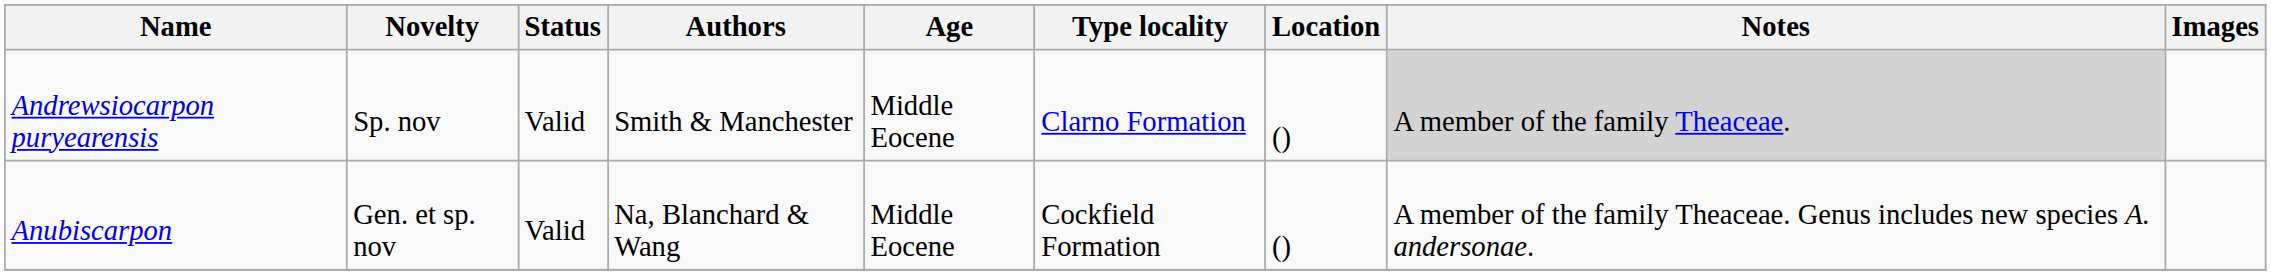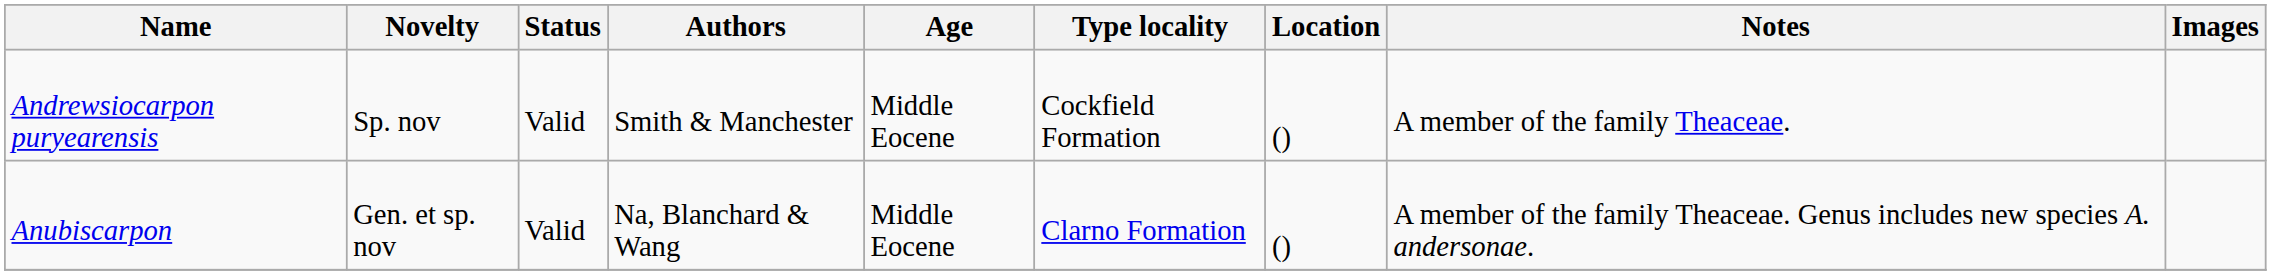 <table class="wikitable sortable" align="center" width="100%">
 <tr>
 <th>Name</th>
 <th>Novelty</th>
 <th>Status</th>
 <th>Authors</th>
 <th>Age</th>
 <th>Type locality</th>
 <th>Location</th>
 <th>Notes</th>
 <th>Images</th>
 </tr>
 <tr>
 <td><br><em><a href='#'>Andrewsiocarpon puryearensis</a></em></td>
 <td><br>Sp. nov</td>
 <td><br>Valid</td>
 <td><br>Smith & Manchester</td>
 <td><br>Middle Eocene</td>
-<td><br><a href='#'>Clarno Formation</a></td>
+<td><br>Cockfield Formation</td>
 <td><br><br>()</td>
-<td style="background: lightgrey;"><br>A member of the family <a href='#'>Theaceae</a>.</td>
+<td><br>A member of the family <a href='#'>Theaceae</a>.</td>
 <td></td>
 </tr>
 <tr>
 <td><br><em><a href='#'>Anubiscarpon</a></em></td>
 <td><br>Gen. et sp. nov</td>
 <td><br>Valid</td>
 <td><br>Na, Blanchard & Wang</td>
 <td><br>Middle Eocene</td>
-<td><br>Cockfield Formation</td>
+<td><br><a href='#'>Clarno Formation</a></td>
 <td><br><br>()</td>
 <td><br>A member of the family Theaceae. Genus includes new species <em>A. andersonae</em>.</td>
 <td></td>
 </tr>
 <tr>
 </tr>
 </table>
